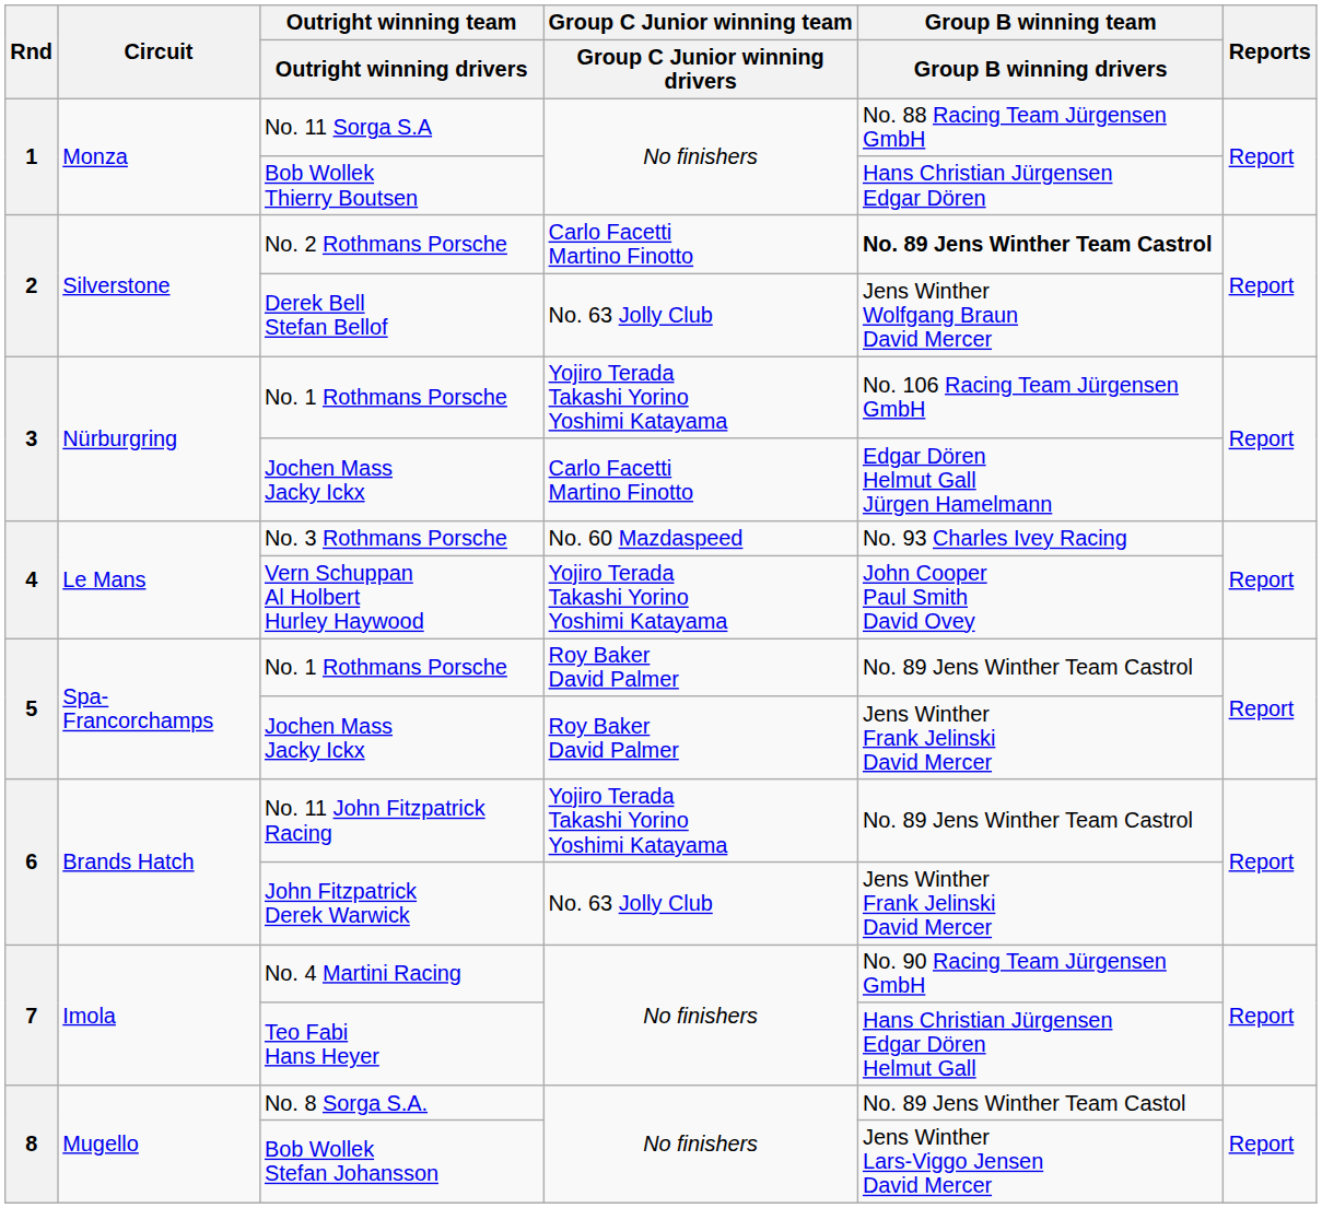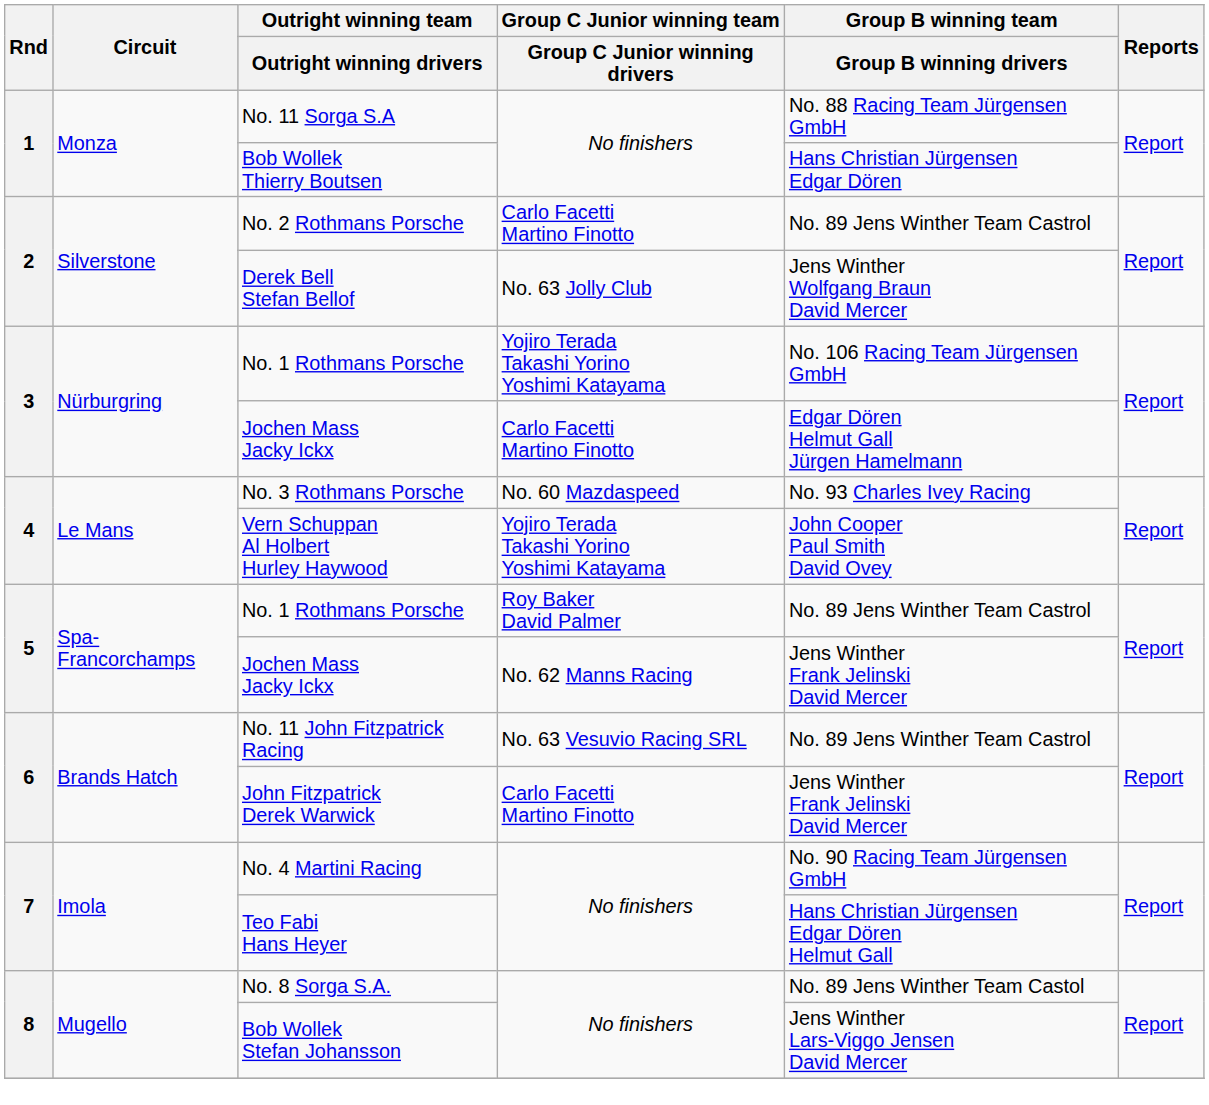 <table class="wikitable" style="font-size: 90%;">
 <tr>
 <th rowspan=2>Rnd</th>
 <th rowspan=2>Circuit</th>
 <th>Outright winning team</th>
 <th>Group C Junior winning team</th>
 <th>Group B winning team</th>
 <th rowspan=2>Reports</th>
 </tr>
 <tr>
 <th>Outright winning drivers</th>
 <th>Group C Junior winning drivers</th>
 <th>Group B winning drivers</th>
 </tr>
 <tr>
 <th rowspan=2>1</th>
 <td rowspan=2><a href='#'>Monza</a></td>
 <td> No. 11 <a href='#'>Sorga S.A</a></td>
 <td rowspan=2 align=center><em>No finishers</em></td>
 <td> No. 88 <a href='#'>Racing Team Jürgensen GmbH</a></td>
 <td rowspan=2><a href='#'>Report</a></td>
 </tr>
 <tr>
 <td> <a href='#'>Bob Wollek</a><br> <a href='#'>Thierry Boutsen</a></td>
 <td> <a href='#'>Hans Christian Jürgensen</a><br> <a href='#'>Edgar Dören</a></td>
 </tr>
 <tr>
 <th rowspan=2>2</th>
 <td rowspan=2><a href='#'>Silverstone</a></td>
 <td> No. 2 <a href='#'>Rothmans Porsche</a></td>
 <td> <a href='#'>Carlo Facetti</a><br> <a href='#'>Martino Finotto</a></td>
-<td><strong> No. 89 Jens Winther Team Castrol</strong></td>
+<td> No. 89 Jens Winther Team Castrol</td>
 <td rowspan=2><a href='#'>Report</a></td>
 </tr>
 <tr>
 <td> <a href='#'>Derek Bell</a><br> <a href='#'>Stefan Bellof</a></td>
 <td> No. 63 <a href='#'>Jolly Club</a></td>
 <td> Jens Winther<br> <a href='#'>Wolfgang Braun</a><br> <a href='#'>David Mercer</a></td>
 </tr>
 <tr>
 <th rowspan=2>3</th>
 <td rowspan=2><a href='#'>Nürburgring</a></td>
 <td> No. 1 <a href='#'>Rothmans Porsche</a></td>
 <td> <a href='#'>Yojiro Terada</a><br> <a href='#'>Takashi Yorino</a><br> <a href='#'>Yoshimi Katayama</a></td>
 <td> No. 106 <a href='#'>Racing Team Jürgensen GmbH</a></td>
 <td rowspan=2><a href='#'>Report</a></td>
 </tr>
 <tr>
 <td> <a href='#'>Jochen Mass</a><br> <a href='#'>Jacky Ickx</a></td>
 <td> <a href='#'>Carlo Facetti</a><br> <a href='#'>Martino Finotto</a></td>
 <td> <a href='#'>Edgar Dören</a><br> <a href='#'>Helmut Gall</a><br> <a href='#'>Jürgen Hamelmann</a></td>
 </tr>
 <tr>
 <th rowspan=2>4</th>
 <td rowspan=2><a href='#'>Le Mans</a></td>
 <td> No. 3 <a href='#'>Rothmans Porsche</a></td>
 <td> No. 60 <a href='#'>Mazdaspeed</a></td>
 <td> No. 93 <a href='#'>Charles Ivey Racing</a></td>
 <td rowspan=2><a href='#'>Report</a></td>
 </tr>
 <tr>
 <td> <a href='#'>Vern Schuppan</a><br> <a href='#'>Al Holbert</a><br> <a href='#'>Hurley Haywood</a></td>
 <td> <a href='#'>Yojiro Terada</a><br> <a href='#'>Takashi Yorino</a><br> <a href='#'>Yoshimi Katayama</a></td>
 <td> <a href='#'>John Cooper</a><br> <a href='#'>Paul Smith</a><br> <a href='#'>David Ovey</a></td>
 </tr>
 <tr>
 <th rowspan=2>5</th>
 <td rowspan=2><a href='#'>Spa-Francorchamps</a></td>
 <td> No. 1 <a href='#'>Rothmans Porsche</a></td>
 <td> <a href='#'>Roy Baker</a><br> <a href='#'>David Palmer</a></td>
 <td> No. 89 Jens Winther Team Castrol</td>
 <td rowspan=2><a href='#'>Report</a></td>
 </tr>
 <tr>
 <td> <a href='#'>Jochen Mass</a><br> <a href='#'>Jacky Ickx</a></td>
-<td> <a href='#'>Roy Baker</a><br> <a href='#'>David Palmer</a></td>
+<td> No. 62 <a href='#'>Manns Racing</a></td>
 <td> Jens Winther<br> <a href='#'>Frank Jelinski</a><br> <a href='#'>David Mercer</a></td>
 </tr>
 <tr>
 <th rowspan=2>6</th>
 <td rowspan=2><a href='#'>Brands Hatch</a></td>
 <td> No. 11 <a href='#'>John Fitzpatrick Racing</a></td>
-<td> <a href='#'>Yojiro Terada</a><br> <a href='#'>Takashi Yorino</a><br> <a href='#'>Yoshimi Katayama</a></td>
+<td> No. 63 <a href='#'>Vesuvio Racing SRL</a></td>
 <td> No. 89 Jens Winther Team Castrol</td>
 <td rowspan=2><a href='#'>Report</a></td>
 </tr>
 <tr>
 <td> <a href='#'>John Fitzpatrick</a><br> <a href='#'>Derek Warwick</a></td>
-<td> No. 63 <a href='#'>Jolly Club</a></td>
+<td> <a href='#'>Carlo Facetti</a><br> <a href='#'>Martino Finotto</a></td>
 <td> Jens Winther<br> <a href='#'>Frank Jelinski</a><br> <a href='#'>David Mercer</a></td>
 </tr>
 <tr>
 <th rowspan=2>7</th>
 <td rowspan=2><a href='#'>Imola</a></td>
 <td> No. 4 <a href='#'>Martini Racing</a></td>
 <td rowspan=2 align=center><em>No finishers</em></td>
 <td> No. 90 <a href='#'>Racing Team Jürgensen GmbH</a></td>
 <td rowspan=2><a href='#'>Report</a></td>
 </tr>
 <tr>
 <td> <a href='#'>Teo Fabi</a><br> <a href='#'>Hans Heyer</a></td>
 <td> <a href='#'>Hans Christian Jürgensen</a><br> <a href='#'>Edgar Dören</a><br> <a href='#'>Helmut Gall</a></td>
 </tr>
 <tr>
 <th rowspan=2>8</th>
 <td rowspan=2><a href='#'>Mugello</a></td>
 <td> No. 8 <a href='#'>Sorga S.A.</a></td>
 <td rowspan=2 align=center><em>No finishers</em></td>
 <td> No. 89 Jens Winther Team Castol</td>
 <td rowspan=2><a href='#'>Report</a></td>
 </tr>
 <tr>
 <td> <a href='#'>Bob Wollek</a><br> <a href='#'>Stefan Johansson</a></td>
 <td> Jens Winther<br> <a href='#'>Lars-Viggo Jensen</a><br> <a href='#'>David Mercer</a></td>
 </tr>
 <tr>
 </tr>
 </table>
